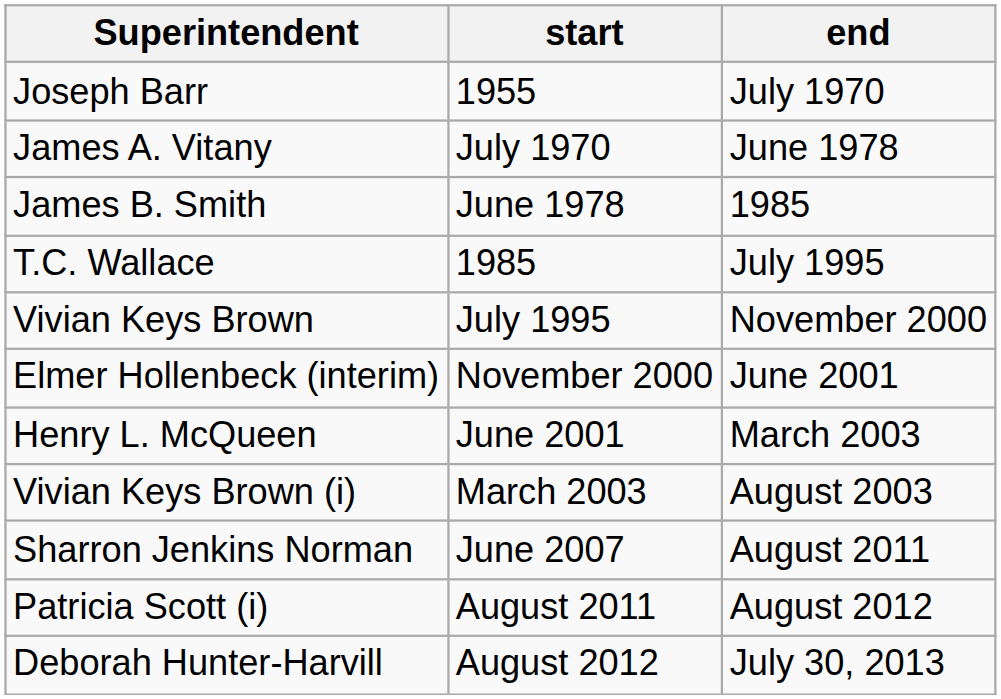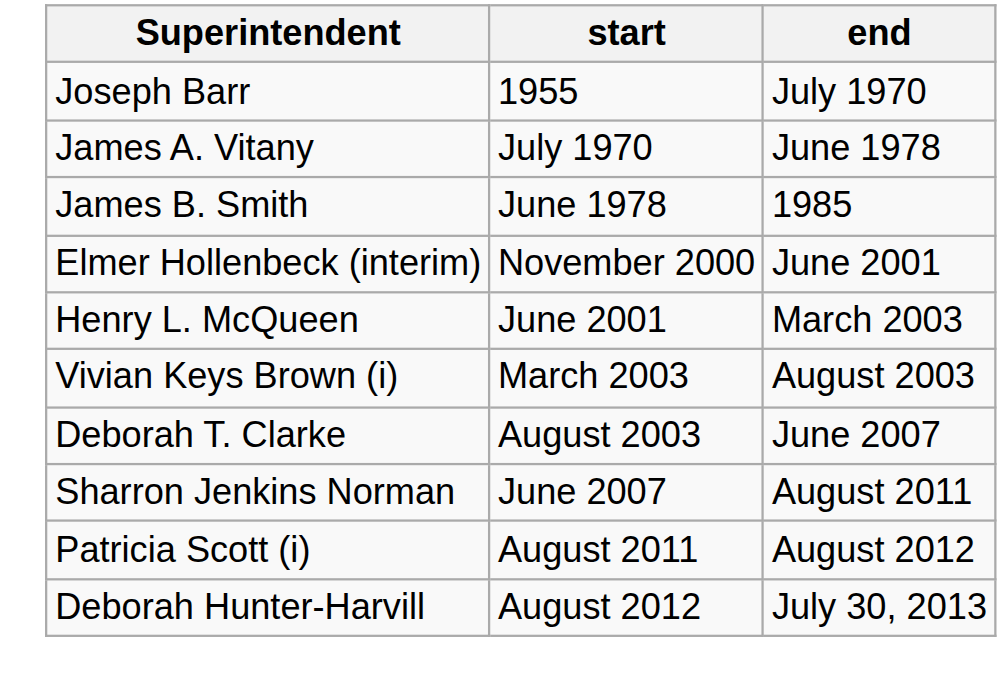 <table class="wikitable" align="right">
 <tr>
 <th>Superintendent</th>
 <th>start</th>
 <th>end</th>
 </tr>
 <tr>
 <td>Joseph Barr</td>
 <td>1955</td>
 <td>July 1970</td>
 </tr>
 <tr>
 <td>James A. Vitany</td>
 <td>July 1970</td>
 <td>June 1978</td>
 </tr>
 <tr>
 <td>James B. Smith</td>
 <td>June 1978</td>
 <td>1985</td>
 </tr>
 <tr>
-<td>T.C. Wallace</td>
-<td>1985</td>
-<td>July 1995</td>
-</tr>
-<tr>
-<td>Vivian Keys Brown</td>
-<td>July 1995</td>
-<td>November 2000</td>
-</tr>
-<tr>
 <td>Elmer Hollenbeck (interim)</td>
 <td>November 2000</td>
 <td>June 2001</td>
 </tr>
 <tr>
 <td>Henry L. McQueen</td>
 <td>June 2001</td>
 <td>March 2003</td>
 </tr>
 <tr>
 <td>Vivian Keys Brown (i)</td>
 <td>March 2003</td>
 <td>August 2003</td>
+</tr>
+<tr>
+<td>Deborah T. Clarke</td>
+<td>August 2003</td>
+<td>June 2007</td>
 </tr>
 <tr>
 <td>Sharron Jenkins Norman</td>
 <td>June 2007</td>
 <td>August 2011</td>
 </tr>
 <tr>
 <td>Patricia Scott (i)</td>
 <td>August 2011</td>
 <td>August 2012</td>
 </tr>
 <tr>
 <td>Deborah Hunter-Harvill</td>
 <td>August 2012</td>
 <td>July 30, 2013</td>
 </tr>
 </table>
